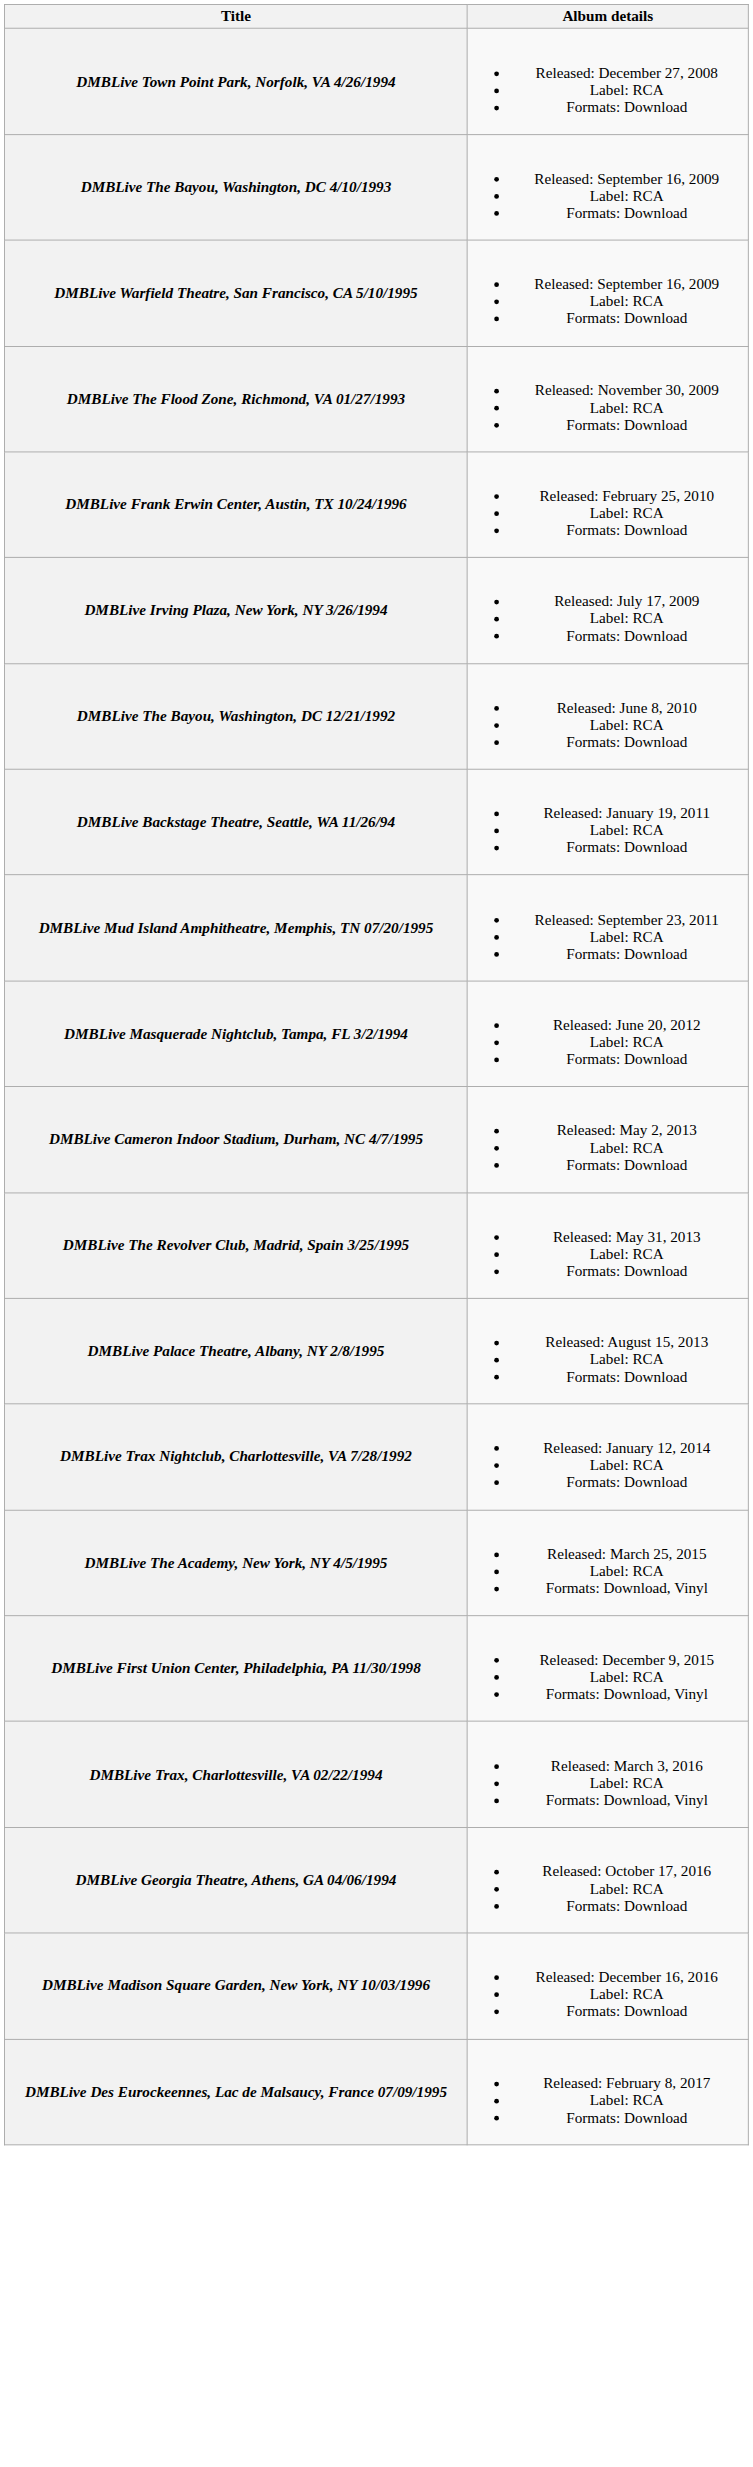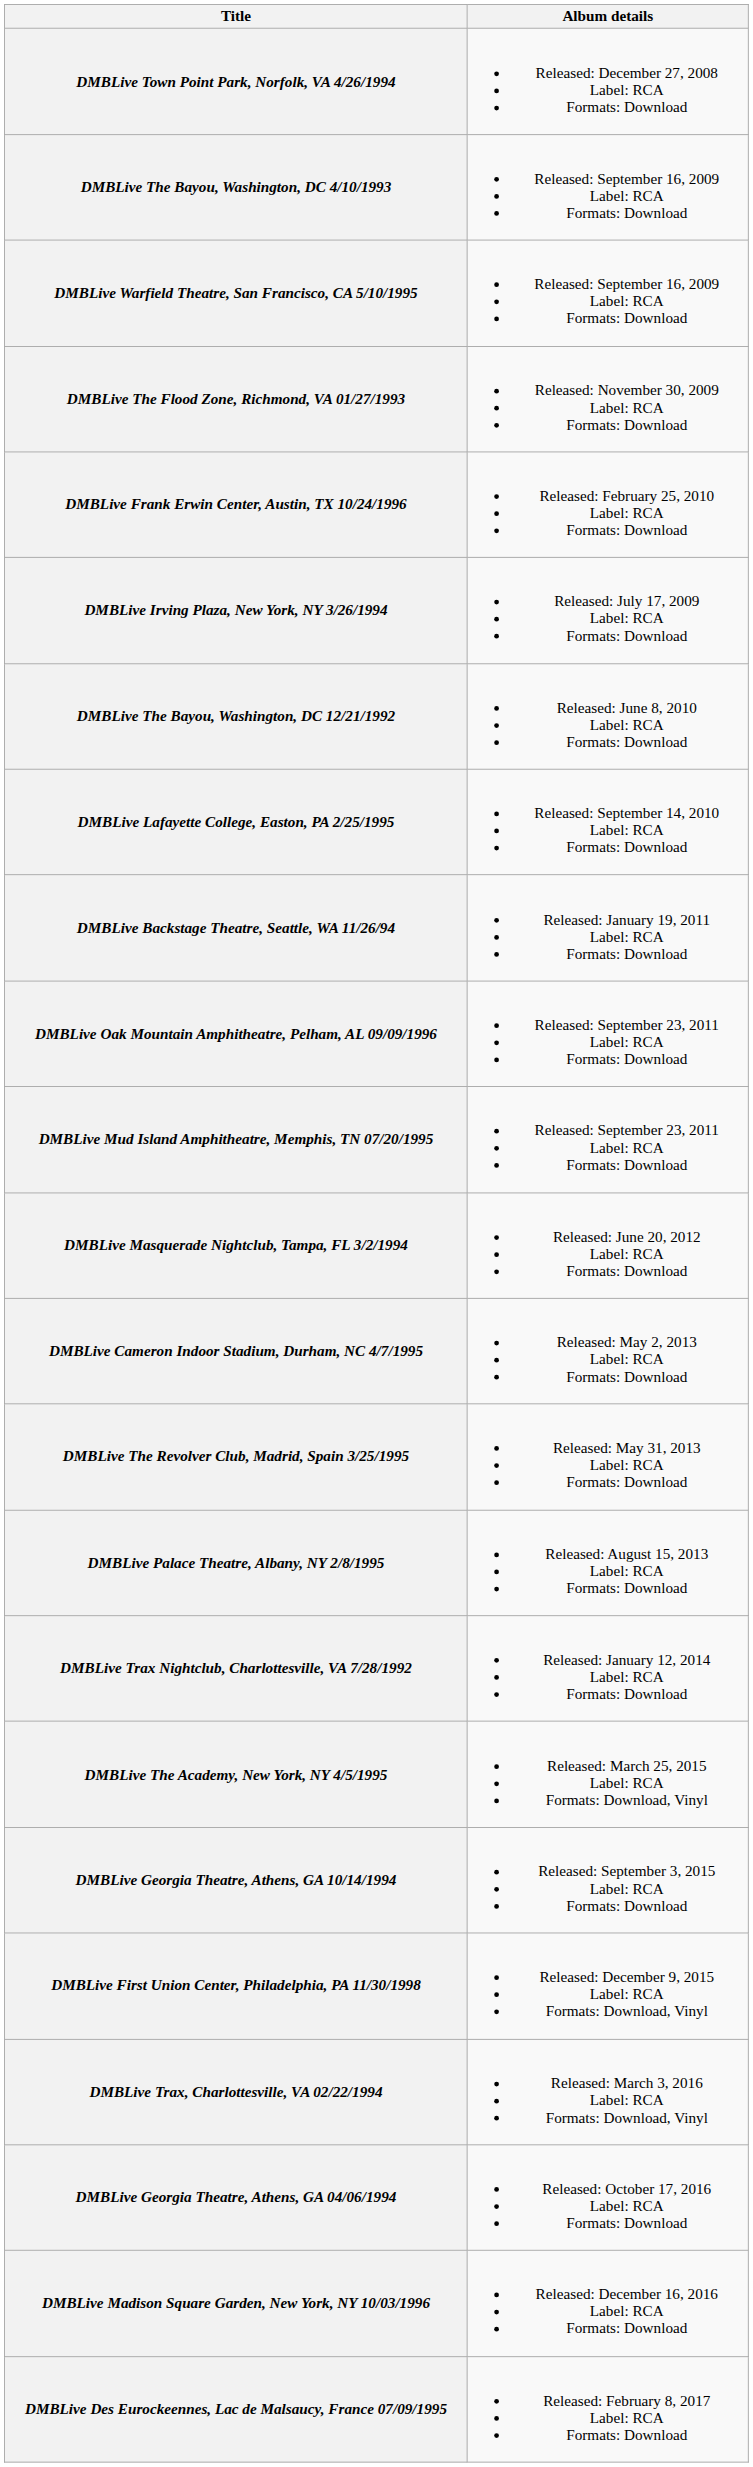 <table class="wikitable plainrowheaders" style="text-align:center;">
 <tr>
 <th scope="col" style="width:30em;">Title</th>
 <th scope="col" style="width:18em;">Album details</th>
 </tr>
 <tr>
 <th scope="row"><em>DMBLive Town Point Park, Norfolk, VA 4/26/1994</em></th>
 <td><br><ul><li>Released: December 27, 2008</li><li>Label: RCA</li><li>Formats: Download</li></ul></td>
 </tr>
 <tr>
 <th scope="row"><em>DMBLive The Bayou, Washington, DC 4/10/1993</em></th>
 <td><br><ul><li>Released: September 16, 2009</li><li>Label: RCA</li><li>Formats: Download</li></ul></td>
 </tr>
 <tr>
 <th scope="row"><em>DMBLive Warfield Theatre, San Francisco, CA 5/10/1995</em></th>
 <td><br><ul><li>Released: September 16, 2009</li><li>Label: RCA</li><li>Formats: Download</li></ul></td>
 </tr>
 <tr>
 <th scope="row"><em>DMBLive The Flood Zone, Richmond, VA 01/27/1993</em></th>
 <td><br><ul><li>Released: November 30, 2009</li><li>Label: RCA</li><li>Formats: Download</li></ul></td>
 </tr>
 <tr>
 <th scope="row"><em>DMBLive Frank Erwin Center, Austin, TX 10/24/1996</em></th>
 <td><br><ul><li>Released: February 25, 2010</li><li>Label: RCA</li><li>Formats: Download</li></ul></td>
 </tr>
 <tr>
 <th scope="row"><em>DMBLive Irving Plaza, New York, NY 3/26/1994</em></th>
 <td><br><ul><li>Released: July 17, 2009</li><li>Label: RCA</li><li>Formats: Download</li></ul></td>
 </tr>
 <tr>
 <th scope="row"><em>DMBLive The Bayou, Washington, DC 12/21/1992</em></th>
 <td><br><ul><li>Released: June 8, 2010</li><li>Label: RCA</li><li>Formats: Download</li></ul></td>
 </tr>
 <tr>
+<th scope="row"><em>DMBLive Lafayette College, Easton, PA 2/25/1995</em></th>
+<td><br><ul><li>Released: September 14, 2010</li><li>Label: RCA</li><li>Formats: Download</li></ul></td>
+</tr>
+<tr>
 <th scope="row"><em>DMBLive Backstage Theatre, Seattle, WA 11/26/94</em></th>
 <td><br><ul><li>Released: January 19, 2011</li><li>Label: RCA</li><li>Formats: Download</li></ul></td>
+</tr>
+<tr>
+<th scope="row"><em>DMBLive Oak Mountain Amphitheatre, Pelham, AL 09/09/1996</em></th>
+<td><br><ul><li>Released: September 23, 2011</li><li>Label: RCA</li><li>Formats: Download</li></ul></td>
 </tr>
 <tr>
 <th scope="row"><em>DMBLive Mud Island Amphitheatre, Memphis, TN 07/20/1995</em></th>
 <td><br><ul><li>Released: September 23, 2011</li><li>Label: RCA</li><li>Formats: Download</li></ul></td>
 </tr>
 <tr>
 <th scope="row"><em>DMBLive Masquerade Nightclub, Tampa, FL 3/2/1994</em></th>
 <td><br><ul><li>Released: June 20, 2012</li><li>Label: RCA</li><li>Formats: Download</li></ul></td>
 </tr>
 <tr>
 <th scope="row"><em>DMBLive Cameron Indoor Stadium, Durham, NC 4/7/1995</em></th>
 <td><br><ul><li>Released: May 2, 2013</li><li>Label: RCA</li><li>Formats: Download</li></ul></td>
 </tr>
 <tr>
 <th scope="row"><em>DMBLive The Revolver Club, Madrid, Spain 3/25/1995</em></th>
 <td><br><ul><li>Released: May 31, 2013</li><li>Label: RCA</li><li>Formats: Download</li></ul></td>
 </tr>
 <tr>
 <th scope="row"><em>DMBLive Palace Theatre, Albany, NY 2/8/1995</em></th>
 <td><br><ul><li>Released: August 15, 2013</li><li>Label: RCA</li><li>Formats: Download</li></ul></td>
 </tr>
 <tr>
 <th scope="row"><em>DMBLive Trax Nightclub, Charlottesville, VA 7/28/1992</em></th>
 <td><br><ul><li>Released: January 12, 2014</li><li>Label: RCA</li><li>Formats: Download</li></ul></td>
 </tr>
 <tr>
 <th scope="row"><em>DMBLive The Academy, New York, NY 4/5/1995</em></th>
 <td><br><ul><li>Released: March 25, 2015</li><li>Label: RCA</li><li>Formats: Download, Vinyl</li></ul></td>
 </tr>
 <tr>
+<th scope="row"><em>DMBLive Georgia Theatre, Athens, GA 10/14/1994</em></th>
+<td><br><ul><li>Released: September 3, 2015</li><li>Label: RCA</li><li>Formats: Download</li></ul></td>
+</tr>
+<tr>
 <th scope="row"><em>DMBLive First Union Center, Philadelphia, PA 11/30/1998</em></th>
 <td><br><ul><li>Released: December 9, 2015</li><li>Label: RCA</li><li>Formats: Download, Vinyl</li></ul></td>
 </tr>
 <tr>
 <th scope="row"><em>DMBLive Trax, Charlottesville, VA 02/22/1994</em></th>
 <td><br><ul><li>Released: March 3, 2016</li><li>Label: RCA</li><li>Formats: Download, Vinyl</li></ul></td>
 </tr>
 <tr>
 <th scope="row"><em>DMBLive Georgia Theatre, Athens, GA 04/06/1994</em></th>
 <td><br><ul><li>Released: October 17, 2016</li><li>Label: RCA</li><li>Formats: Download</li></ul></td>
 </tr>
 <tr>
 <th scope="row"><em>DMBLive Madison Square Garden, New York, NY 10/03/1996</em></th>
 <td><br><ul><li>Released: December 16, 2016</li><li>Label: RCA</li><li>Formats: Download</li></ul></td>
 </tr>
 <tr>
 <th scope="row"><em>DMBLive Des Eurockeennes, Lac de Malsaucy, France 07/09/1995</em></th>
 <td><br><ul><li>Released: February 8, 2017</li><li>Label: RCA</li><li>Formats: Download</li></ul></td>
 </tr>
 </table>
